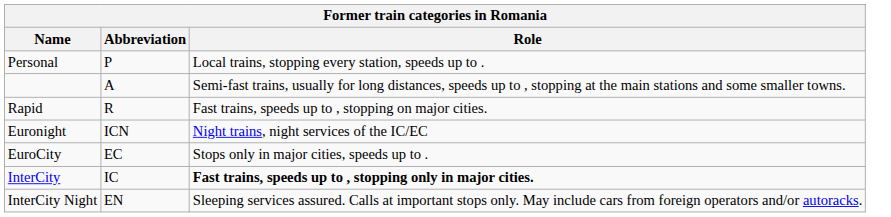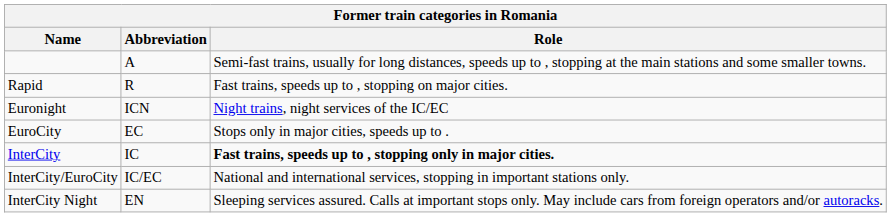 <table class="wikitable collapsible collapsed">
 <tr>
 <th colspan=3>Former train categories in Romania</th>
 </tr>
 <tr>
 <th>Name</th>
 <th>Abbreviation</th>
 <th>Role</th>
-</tr>
-<tr>
-<td>Personal</td>
-<td>P</td>
-<td>Local trains, stopping every station, speeds up to .</td>
 </tr>
 <tr>
 <td></td>
 <td>A</td>
 <td>Semi-fast trains, usually for long distances, speeds up to , stopping at the main stations and some smaller towns.</td>
 </tr>
 <tr>
 <td>Rapid</td>
 <td>R</td>
 <td>Fast trains, speeds up to , stopping on major cities.</td>
 </tr>
 <tr>
 <td>Euronight</td>
 <td>ICN</td>
 <td><a href='#'>Night trains</a>, night services of the IC/EC</td>
 </tr>
 <tr>
 <td>EuroCity</td>
 <td>EC</td>
 <td>Stops only in major cities, speeds up to .</td>
 </tr>
 <tr>
 <td><a href='#'>InterCity</a></td>
 <td>IC</td>
 <td><strong>Fast trains, speeds up to , stopping only in major cities.</strong></td>
 </tr>
 <tr>
+<td>InterCity/EuroCity</td>
+<td>IC/EC</td>
+<td>National and international services, stopping in important stations only.</td>
+</tr>
+<tr>
 <td>InterCity Night</td>
 <td>EN</td>
 <td>Sleeping services assured. Calls at important stops only. May include cars from foreign operators and/or <a href='#'>autoracks</a>.</td>
 </tr>
 </table>
